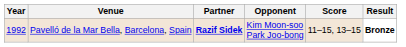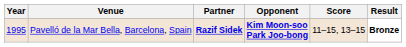 <table class="sortable wikitable" style="font-size: 90%;">
 <tr>
 <th>Year</th>
 <th>Venue</th>
 <th>Partner</th>
 <th>Opponent</th>
 <th>Score</th>
 <th>Result</th>
 </tr>
 <tr style="background:#F3E6D7">
-<td align="center"><a href='#'>1992</a></td>
+<td align="center"><a href='#'>1995</a></td>
 <td align="left"><a href='#'>Pavelló de la Mar Bella</a>, <a href='#'>Barcelona</a>, <a href='#'>Spain</a></td>
 <td align="left"><strong> <a href='#'>Razif Sidek</a></strong></td>
-<td align="left"> <a href='#'>Kim Moon-soo</a> <br>  <a href='#'>Park Joo-bong</a></td>
+<td align="left"><strong> <a href='#'>Kim Moon-soo</a> <br>  <a href='#'>Park Joo-bong</a></strong></td>
 <td align="left">11–15, 13–15</td>
 <td style="text-align:left; background:white"> <strong>Bronze</strong></td>
 </tr>
 </table>
